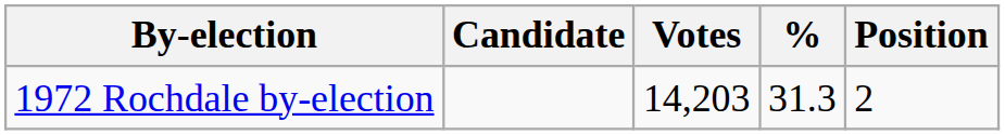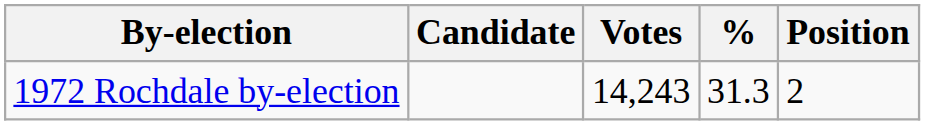 <table class="wikitable sortable">
 <tr>
 <th>By-election</th>
 <th>Candidate</th>
 <th>Votes</th>
 <th>%</th>
 <th>Position</th>
 </tr>
 <tr>
 <td><a href='#'>1972 Rochdale by-election</a></td>
 <td></td>
-<td>14,203</td>
+<td>14,243</td>
 <td>31.3</td>
 <td>2</td>
 </tr>
 </table>
